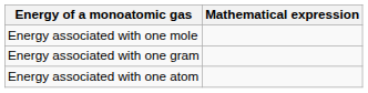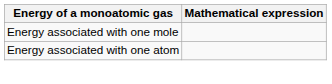 <table class="wikitable">
 <tr>
 <th>Energy of a monoatomic gas</th>
 <th>Mathematical expression</th>
 </tr>
 <tr>
 <td>Energy associated with one mole</td>
 <td></td>
 </tr>
 <tr>
-<td>Energy associated with one gram</td>
-<td></td>
-</tr>
-<tr>
 <td>Energy associated with one atom</td>
 <td></td>
 </tr>
 </table>
